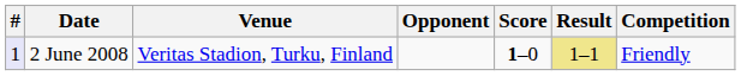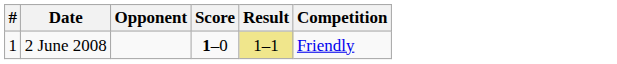 <table class="wikitable" border="1">
 <tr>
 <th>#</th>
 <th>Date</th>
-<th>Venue</th>
 <th>Opponent</th>
 <th>Score</th>
 <th>Result</th>
 <th>Competition</th>
 </tr>
 <tr>
-<td style="background: lavender;">1</td>
+<td>1</td>
 <td>2 June 2008</td>
-<td><a href='#'>Veritas Stadion</a>, <a href='#'>Turku</a>, <a href='#'>Finland</a></td>
 <td></td>
 <td align=center><strong>1</strong>–0</td>
 <td align=center style="background: khaki;">1–1</td>
 <td><a href='#'>Friendly</a></td>
 </tr>
 </table>
